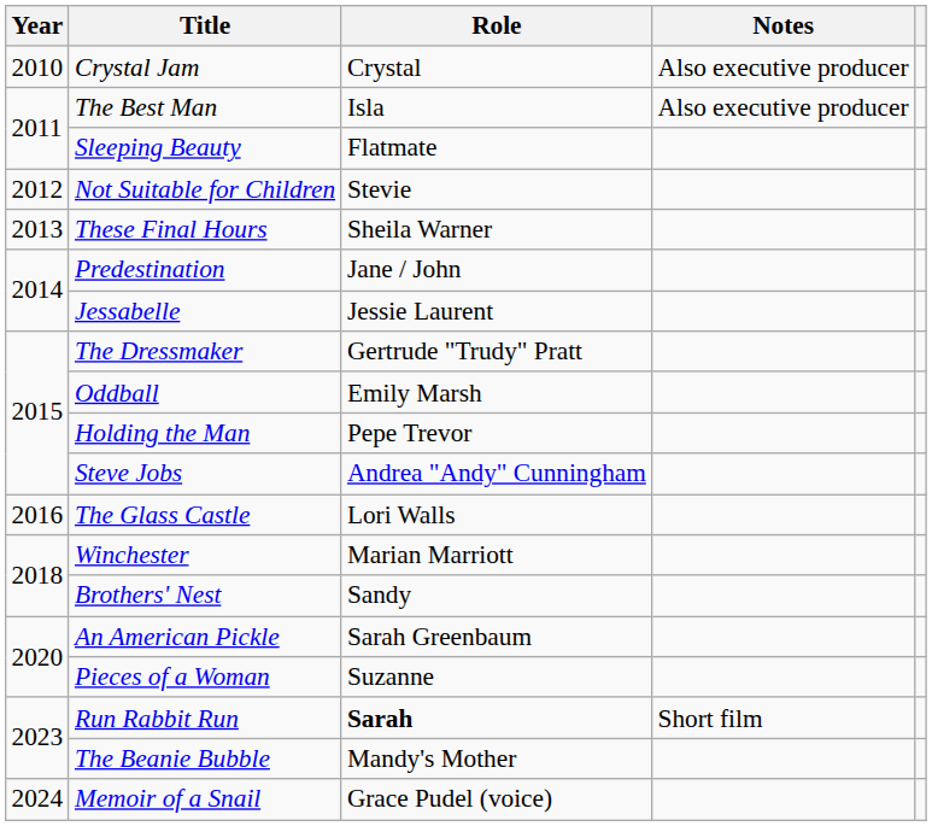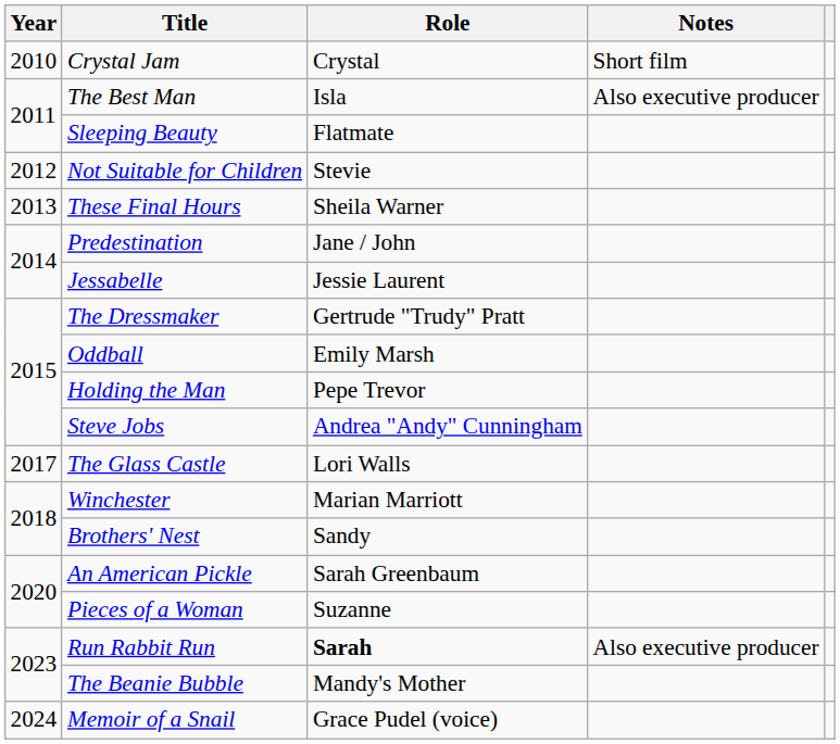 <table class="wikitable sortable">
 <tr>
 <th>Year</th>
 <th>Title</th>
 <th>Role</th>
 <th class="unsortable">Notes</th>
 <th class="unsortable"></th>
 </tr>
 <tr>
 <td>2010</td>
 <td><em>Crystal Jam</em></td>
 <td>Crystal</td>
-<td>Also executive producer</td>
+<td>Short film</td>
 <td></td>
 </tr>
 <tr>
 <td rowspan="2">2011</td>
 <td><em>The Best Man</em></td>
 <td>Isla</td>
 <td>Also executive producer</td>
 <td></td>
 </tr>
 <tr>
 <td><em><a href='#'>Sleeping Beauty</a></em></td>
 <td>Flatmate</td>
 <td></td>
 <td></td>
 </tr>
 <tr>
 <td>2012</td>
 <td><em><a href='#'>Not Suitable for Children</a></em></td>
 <td>Stevie</td>
 <td></td>
 <td></td>
 </tr>
 <tr>
 <td>2013</td>
 <td><em><a href='#'>These Final Hours</a></em></td>
 <td>Sheila Warner</td>
 <td></td>
 <td></td>
 </tr>
 <tr>
 <td rowspan="2">2014</td>
 <td><em><a href='#'>Predestination</a></em></td>
 <td>Jane / John</td>
 <td></td>
 <td></td>
 </tr>
 <tr>
 <td><em><a href='#'>Jessabelle</a></em></td>
 <td>Jessie Laurent</td>
 <td></td>
 <td></td>
 </tr>
 <tr>
 <td rowspan="4">2015</td>
 <td><em><a href='#'>The Dressmaker</a></em></td>
 <td>Gertrude "Trudy" Pratt</td>
 <td></td>
 <td></td>
 </tr>
 <tr>
 <td><em><a href='#'>Oddball</a></em></td>
 <td>Emily Marsh</td>
 <td></td>
 <td></td>
 </tr>
 <tr>
 <td><em><a href='#'>Holding the Man</a></em></td>
 <td>Pepe Trevor</td>
 <td></td>
 <td></td>
 </tr>
 <tr>
 <td><em><a href='#'>Steve Jobs</a></em></td>
 <td><a href='#'>Andrea "Andy" Cunningham</a></td>
 <td></td>
 <td></td>
 </tr>
 <tr>
-<td>2016</td>
+<td>2017</td>
 <td><em><a href='#'>The Glass Castle</a></em></td>
 <td>Lori Walls</td>
 <td></td>
 <td></td>
 </tr>
 <tr>
 <td rowspan="2">2018</td>
 <td><em><a href='#'>Winchester</a></em></td>
 <td>Marian Marriott</td>
 <td></td>
 <td></td>
 </tr>
 <tr>
 <td><em><a href='#'>Brothers' Nest</a></em></td>
 <td>Sandy</td>
 <td></td>
 <td></td>
 </tr>
 <tr>
 <td rowspan="2">2020</td>
 <td><em><a href='#'>An American Pickle</a></em></td>
 <td>Sarah Greenbaum</td>
 <td></td>
 <td align="center"></td>
 </tr>
 <tr>
 <td><em><a href='#'>Pieces of a Woman</a></em></td>
 <td>Suzanne</td>
 <td></td>
 <td></td>
 </tr>
 <tr>
 <td rowspan="2">2023</td>
 <td><em><a href='#'>Run Rabbit Run</a></em></td>
 <td><strong>Sarah</strong></td>
-<td>Short film</td>
+<td>Also executive producer</td>
 <td></td>
 </tr>
 <tr>
 <td><em><a href='#'>The Beanie Bubble</a></em></td>
 <td>Mandy's Mother</td>
 <td></td>
 <td></td>
 </tr>
 <tr>
 <td>2024</td>
 <td><em><a href='#'>Memoir of a Snail</a></em></td>
 <td>Grace Pudel (voice)</td>
 <td></td>
 <td></td>
 </tr>
 </table>
